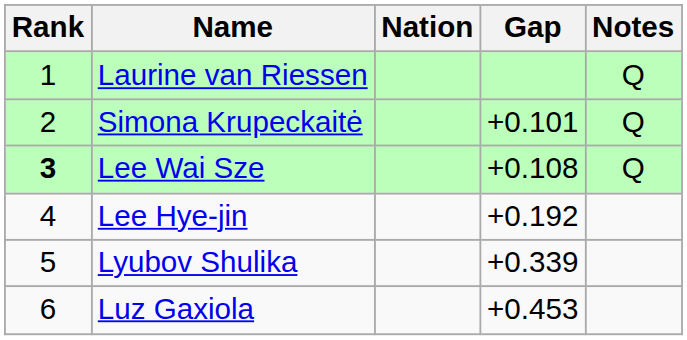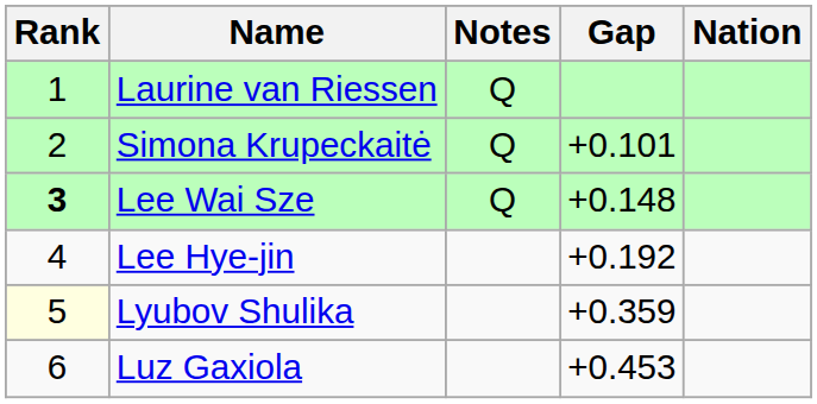 <table class="wikitable sortable" style="text-align:center">
 <tr>
 <th>Rank</th>
 <th>Name</th>
+<th>Notes</th>
+<th>Gap</th>
 <th>Nation</th>
-<th>Gap</th>
-<th>Notes</th>
 </tr>
 <tr bgcolor=bbffbb>
 <td>1</td>
 <td align=left><a href='#'>Laurine van Riessen</a></td>
+<td>Q</td>
+<td></td>
 <td align=left></td>
-<td></td>
-<td>Q</td>
 </tr>
 <tr bgcolor=bbffbb>
 <td>2</td>
 <td align=left><a href='#'>Simona Krupeckaitė</a></td>
+<td>Q</td>
+<td>+0.101</td>
 <td align=left></td>
-<td>+0.101</td>
-<td>Q</td>
 </tr>
 <tr bgcolor=bbffbb>
 <td><strong>3</strong></td>
 <td align=left><a href='#'>Lee Wai Sze</a></td>
+<td>Q</td>
+<td>+0.148</td>
 <td align=left></td>
-<td>+0.108</td>
-<td>Q</td>
 </tr>
 <tr>
 <td>4</td>
 <td align=left><a href='#'>Lee Hye-jin</a></td>
+<td></td>
+<td>+0.192</td>
 <td align=left></td>
-<td>+0.192</td>
-<td></td>
 </tr>
 <tr>
-<td>5</td>
+<td style="background: lightyellow;">5</td>
 <td align=left><a href='#'>Lyubov Shulika</a></td>
+<td></td>
+<td>+0.359</td>
 <td align=left></td>
-<td>+0.339</td>
-<td></td>
 </tr>
 <tr>
 <td>6</td>
 <td align=left><a href='#'>Luz Gaxiola</a></td>
+<td></td>
+<td>+0.453</td>
 <td align=left></td>
-<td>+0.453</td>
-<td></td>
 </tr>
 </table>
